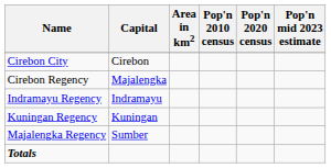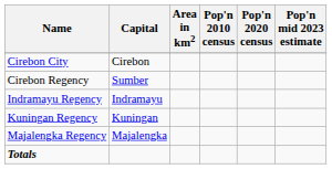 <table class="wikitable sortable" style="margin-bottom: 0;">
 <tr>
 <th>Name</th>
 <th>Capital</th>
 <th>Area <br> in <br>km<sup>2</sup></th>
 <th>Pop'n <br> 2010 <br> census</th>
 <th>Pop'n <br> 2020 <br> census </th>
 <th>Pop'n <br> mid 2023<br>estimate</th>
 </tr>
 <tr>
 </tr>
 <tr>
 <td><a href='#'>Cirebon City</a></td>
 <td>Cirebon</td>
 <td align="right"></td>
 <td align="right"></td>
 <td align="right"></td>
 <td align="right"></td>
 </tr>
 <tr>
 <td>Cirebon Regency</td>
-<td><a href='#'>Majalengka</a></td>
+<td><a href='#'>Sumber</a></td>
 <td align="right"></td>
 <td align="right"></td>
 <td align="right"></td>
 <td align="right"></td>
 </tr>
 <tr>
 <td><a href='#'>Indramayu Regency</a></td>
 <td><a href='#'>Indramayu</a></td>
 <td align="right"></td>
 <td align="right"></td>
 <td align="right"></td>
 <td align="right"></td>
 </tr>
 <tr>
 <td><a href='#'>Kuningan Regency</a></td>
 <td><a href='#'>Kuningan</a></td>
 <td align="right"></td>
 <td align="right"></td>
 <td align="right"></td>
 <td align="right"></td>
 </tr>
 <tr>
 <td><a href='#'>Majalengka Regency</a></td>
-<td><a href='#'>Sumber</a></td>
+<td><a href='#'>Majalengka</a></td>
 <td align="right"></td>
 <td align="right"></td>
 <td align="right"></td>
 <td align="right"></td>
 </tr>
 <tr>
 <td><strong><em>Totals</em></strong></td>
 <td></td>
 <td align="right"></td>
 <td align="right"></td>
 <td align="right"></td>
 <td align="right"></td>
 </tr>
 </table>
